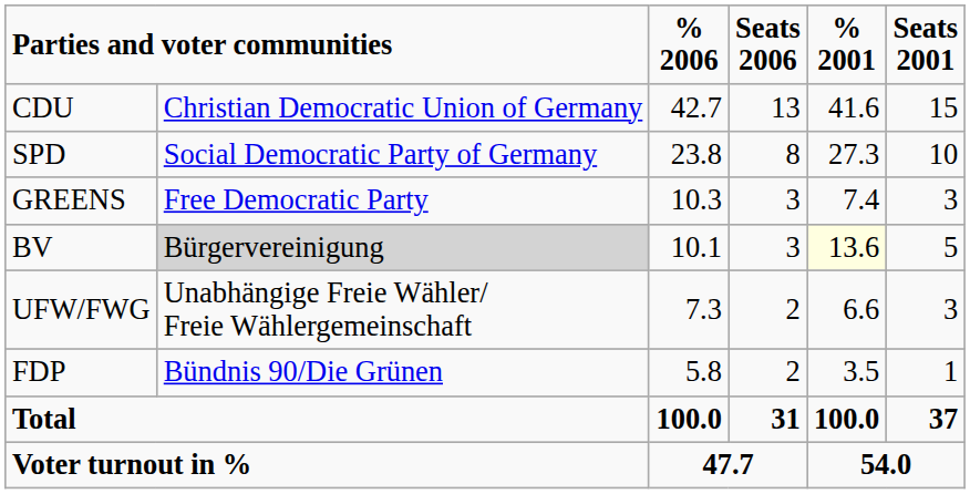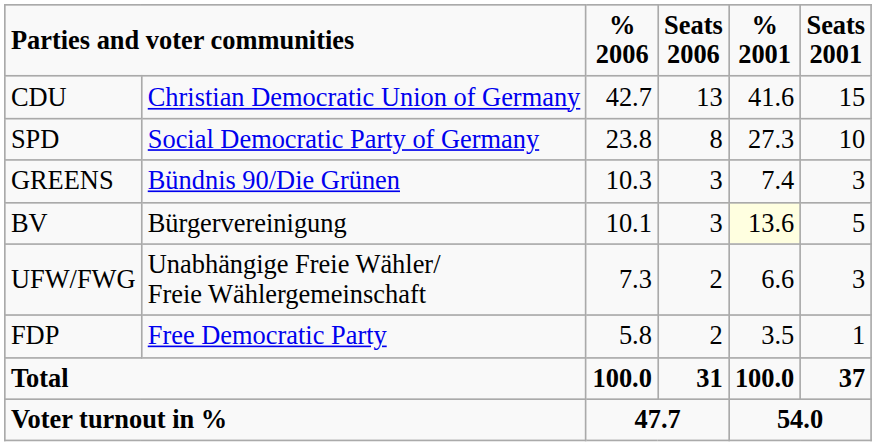 <table class="wikitable">
 <tr --  class="hintergrundfarbe5">
 <td colspan="2"><strong>Parties and voter communities</strong></td>
 <td align="center"><strong>%<br>2006</strong></td>
 <td align="center"><strong>Seats<br>2006</strong></td>
 <td align="center"><strong>%<br>2001</strong></td>
 <td align="center"><strong>Seats<br>2001</strong></td>
 </tr>
 <tr --->
 <td>CDU</td>
 <td><a href='#'>Christian Democratic Union of Germany</a></td>
 <td align="right">42.7</td>
 <td align="right">13</td>
 <td align="right">41.6</td>
 <td align="right">15</td>
 </tr>
 <tr --->
 <td>SPD</td>
 <td><a href='#'>Social Democratic Party of Germany</a></td>
 <td align="right">23.8</td>
 <td align="right">8</td>
 <td align="right">27.3</td>
 <td align="right">10</td>
 </tr>
 <tr --->
 <td>GREENS</td>
-<td><a href='#'>Free Democratic Party</a></td>
+<td><a href='#'>Bündnis 90/Die Grünen</a></td>
 <td align="right">10.3</td>
 <td align="right">3</td>
 <td align="right">7.4</td>
 <td align="right">3</td>
 </tr>
 <tr --->
 <td>BV</td>
-<td style="background: lightgrey;">Bürgervereinigung</td>
+<td>Bürgervereinigung</td>
 <td align="right">10.1</td>
 <td align="right">3</td>
 <td align="right" style="background: lightyellow;">13.6</td>
 <td align="right">5</td>
 </tr>
 <tr --->
 <td>UFW/FWG</td>
 <td>Unabhängige Freie Wähler/<br>Freie Wählergemeinschaft</td>
 <td align="right">7.3</td>
 <td align="right">2</td>
 <td align="right">6.6</td>
 <td align="right">3</td>
 </tr>
 <tr --->
 <td>FDP</td>
-<td><a href='#'>Bündnis 90/Die Grünen</a></td>
+<td><a href='#'>Free Democratic Party</a></td>
 <td align="right">5.8</td>
 <td align="right">2</td>
 <td align="right">3.5</td>
 <td align="right">1</td>
 </tr>
 <tr -- class="hintergrundfarbe5">
 <td colspan="2"><strong>Total</strong></td>
 <td align="right"><strong>100.0</strong></td>
 <td align="right"><strong>31</strong></td>
 <td align="right"><strong>100.0</strong></td>
 <td align="right"><strong>37</strong></td>
 </tr>
 <tr -- class="hintergrundfarbe5">
 <td colspan="2"><strong>Voter turnout in %</strong></td>
 <td colspan="2" align="center"><strong>47.7</strong></td>
 <td colspan="2" align="center"><strong>54.0</strong></td>
 </tr>
 </table>
